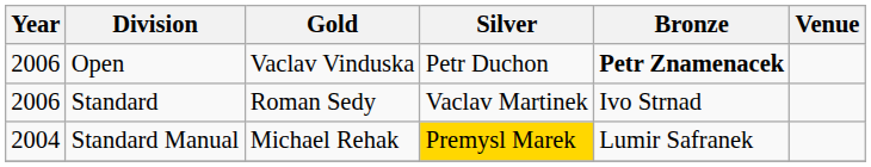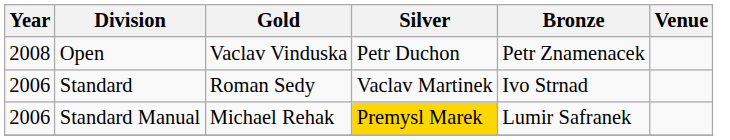 <table class="wikitable sortable" style="text-align: left;">
 <tr>
 <th>Year</th>
 <th>Division</th>
 <th> Gold</th>
 <th> Silver</th>
 <th> Bronze</th>
 <th>Venue</th>
 </tr>
 <tr>
-<td>2006</td>
+<td>2008</td>
 <td>Open</td>
 <td>Vaclav Vinduska</td>
 <td>Petr Duchon</td>
-<td><strong>Petr Znamenacek</strong></td>
+<td>Petr Znamenacek</td>
 <td></td>
 </tr>
 <tr>
 <td>2006</td>
 <td>Standard</td>
 <td>Roman Sedy</td>
 <td>Vaclav Martinek</td>
 <td>Ivo Strnad</td>
 <td></td>
 </tr>
 <tr>
-<td>2004</td>
+<td>2006</td>
 <td>Standard Manual</td>
 <td>Michael Rehak</td>
 <td style="background: gold;">Premysl Marek</td>
 <td>Lumir Safranek</td>
 <td></td>
 </tr>
 <tr>
 </tr>
 </table>
